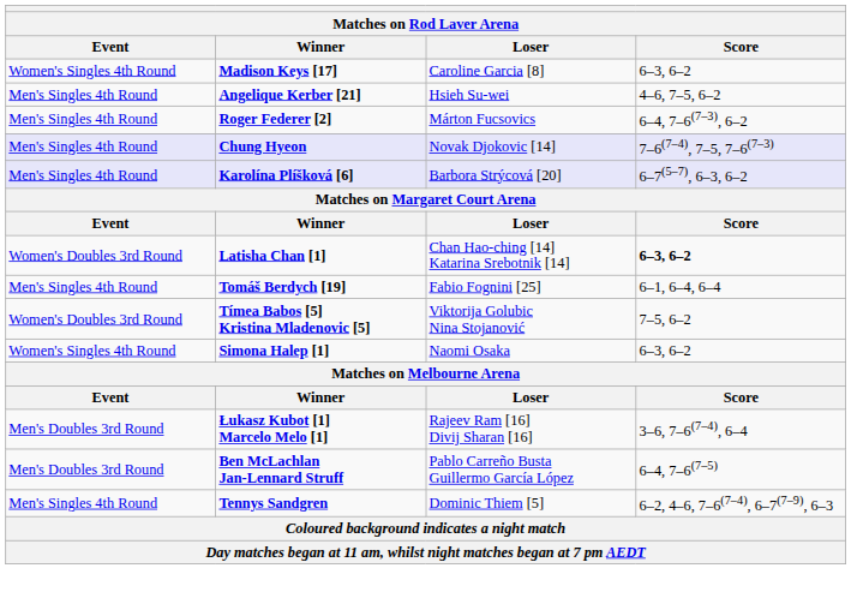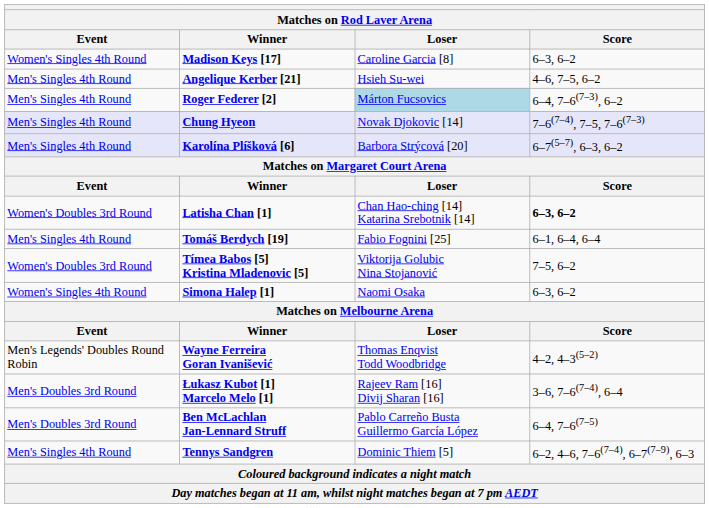 <table class="wikitable collapsible uncollapsed" style="margin:1em auto;">
 <tr>
 <th colspan=4></th>
 </tr>
 <tr>
 <th colspan=4><strong>Matches on <a href='#'>Rod Laver Arena</a></strong></th>
 </tr>
 <tr>
 <th style="width:220px;">Event</th>
 <th style="width:220px;">Winner</th>
 <th style="width:220px;">Loser</th>
 <th style="width:220px;">Score</th>
 </tr>
 <tr>
 <td><a href='#'>Women's Singles 4th Round</a></td>
 <td> <strong><a href='#'>Madison Keys</a> [17]</strong></td>
 <td> <a href='#'>Caroline Garcia</a> [8]</td>
 <td>6–3, 6–2</td>
 </tr>
 <tr>
 <td><a href='#'>Men's Singles 4th Round</a></td>
 <td> <strong><a href='#'>Angelique Kerber</a> [21]</strong></td>
 <td> <a href='#'>Hsieh Su-wei</a></td>
 <td>4–6, 7–5, 6–2</td>
 </tr>
 <tr>
 <td><a href='#'>Men's Singles 4th Round</a></td>
 <td> <strong><a href='#'>Roger Federer</a> [2]</strong></td>
-<td> <a href='#'>Márton Fucsovics</a></td>
+<td style="background: lightblue;"> <a href='#'>Márton Fucsovics</a></td>
 <td>6–4, 7–6<sup>(7–3)</sup>, 6–2</td>
 </tr>
 <tr bgcolor=lavender>
 <td><a href='#'>Men's Singles 4th Round</a></td>
 <td> <strong><a href='#'>Chung Hyeon</a></strong></td>
 <td> <a href='#'>Novak Djokovic</a> [14]</td>
 <td>7–6<sup>(7–4)</sup>, 7–5, 7–6<sup>(7–3)</sup></td>
 </tr>
 <tr bgcolor=lavender>
 <td><a href='#'>Men's Singles 4th Round</a></td>
 <td> <strong><a href='#'>Karolína Plíšková</a> [6]</strong></td>
 <td> <a href='#'>Barbora Strýcová</a> [20]</td>
 <td>6–7<sup>(5–7)</sup>, 6–3, 6–2</td>
 </tr>
 <tr>
 <th colspan=4><strong>Matches on <a href='#'>Margaret Court Arena</a></strong></th>
 </tr>
 <tr>
 <th style="width:220px;">Event</th>
 <th style="width:220px;">Winner</th>
 <th style="width:220px;">Loser</th>
 <th style="width:220px;">Score</th>
 </tr>
 <tr>
 <td><a href='#'>Women's Doubles 3rd Round</a></td>
 <td> <strong><a href='#'>Latisha Chan</a> [1] <br> </strong></td>
 <td> <a href='#'>Chan Hao-ching</a> [14] <br>  <a href='#'>Katarina Srebotnik</a> [14]</td>
 <td><strong>6–3, 6–2</strong></td>
 </tr>
 <tr>
 <td><a href='#'>Men's Singles 4th Round</a></td>
 <td> <strong><a href='#'>Tomáš Berdych</a> [19]</strong></td>
 <td> <a href='#'>Fabio Fognini</a> [25]</td>
 <td>6–1, 6–4, 6–4</td>
 </tr>
 <tr>
 <td><a href='#'>Women's Doubles 3rd Round</a></td>
 <td> <strong><a href='#'>Tímea Babos</a> [5]<br>  <a href='#'>Kristina Mladenovic</a> [5]</strong></td>
 <td> <a href='#'>Viktorija Golubic</a> <br>  <a href='#'>Nina Stojanović</a></td>
 <td>7–5, 6–2</td>
 </tr>
 <tr>
 <td><a href='#'>Women's Singles 4th Round</a></td>
 <td> <strong><a href='#'>Simona Halep</a> [1]</strong></td>
 <td> <a href='#'>Naomi Osaka</a></td>
 <td>6–3, 6–2</td>
 </tr>
 <tr>
 <th colspan=4><strong>Matches on <a href='#'>Melbourne Arena</a></strong></th>
 </tr>
 <tr>
 <th style="width:220px;">Event</th>
 <th style="width:220px;">Winner</th>
 <th style="width:220px;">Loser</th>
 <th style="width:220px;">Score</th>
 </tr>
 <tr>
+<td>Men's Legends' Doubles Round Robin</td>
+<td> <strong><a href='#'>Wayne Ferreira</a> <br>  <a href='#'>Goran Ivanišević</a></strong></td>
+<td> <a href='#'>Thomas Enqvist</a> <br>  <a href='#'>Todd Woodbridge</a></td>
+<td>4–2, 4–3<sup>(5–2)</sup></td>
+</tr>
+<tr>
 <td><a href='#'>Men's Doubles 3rd Round</a></td>
 <td> <strong><a href='#'>Łukasz Kubot</a> [1] <br>  <a href='#'>Marcelo Melo</a>  [1]</strong></td>
 <td> <a href='#'>Rajeev Ram</a> [16] <br>  <a href='#'>Divij Sharan</a> [16]</td>
 <td>3–6, 7–6<sup>(7–4)</sup>, 6–4</td>
 </tr>
 <tr>
 <td><a href='#'>Men's Doubles 3rd Round</a></td>
 <td> <strong><a href='#'>Ben McLachlan</a> <br>  <a href='#'>Jan-Lennard Struff</a></strong></td>
 <td> <a href='#'>Pablo Carreño Busta</a> <br>  <a href='#'>Guillermo García López</a></td>
 <td>6–4, 7–6<sup>(7–5)</sup></td>
 </tr>
 <tr>
 <td><a href='#'>Men's Singles 4th Round</a></td>
 <td> <strong><a href='#'>Tennys Sandgren</a></strong></td>
 <td> <a href='#'>Dominic Thiem</a> [5]</td>
 <td>6–2, 4–6, 7–6<sup>(7–4)</sup>, 6–7<sup>(7–9)</sup>, 6–3</td>
 </tr>
 <tr>
 <th colspan=4><em>Coloured background indicates a night match</em></th>
 </tr>
 <tr>
 <th colspan=4><em>Day matches began at 11 am, whilst night matches began at 7 pm <a href='#'>AEDT</a></em></th>
 </tr>
 </table>
